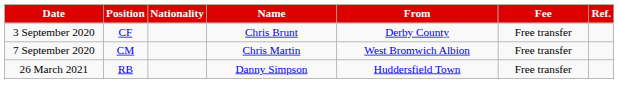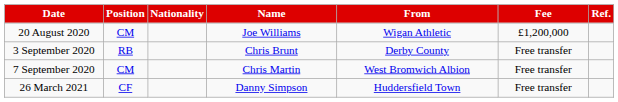 <table class="wikitable"  style="text-align:center; font-size:90%; ">
 <tr>
 <th style="background:#DD0000; color:#FFFFFF; width:120px;">Date</th>
 <th style="background:#DD0000; color:#FFFFFF; width:50px;">Position</th>
 <th style="background:#DD0000; color:#FFFFFF; width:50px;">Nationality</th>
 <th style="background:#DD0000; color:#FFFFFF; width:160px;">Name</th>
 <th style="background:#DD0000; color:#FFFFFF; width:200px;">From</th>
 <th style="background:#DD0000; color:#FFFFFF; width:110px;">Fee</th>
 <th style="background:#DD0000; color:#FFFFFF; width:25px;">Ref.</th>
 </tr>
 <tr>
+<td>20 August 2020</td>
+<td><a href='#'>CM</a></td>
+<td></td>
+<td><a href='#'>Joe Williams</a></td>
+<td> <a href='#'>Wigan Athletic</a></td>
+<td>£1,200,000</td>
+<td></td>
+</tr>
+<tr>
 <td>3 September 2020</td>
-<td><a href='#'>CF</a></td>
+<td><a href='#'>RB</a></td>
 <td></td>
 <td><a href='#'>Chris Brunt</a></td>
 <td> <a href='#'>Derby County</a></td>
 <td>Free transfer</td>
 <td></td>
 </tr>
 <tr>
 <td>7 September 2020</td>
 <td><a href='#'>CM</a></td>
 <td></td>
 <td><a href='#'>Chris Martin</a></td>
 <td> <a href='#'>West Bromwich Albion</a></td>
 <td>Free transfer</td>
 <td></td>
 </tr>
 <tr>
 <td>26 March 2021</td>
-<td><a href='#'>RB</a></td>
+<td><a href='#'>CF</a></td>
 <td></td>
 <td><a href='#'>Danny Simpson</a></td>
 <td> <a href='#'>Huddersfield Town</a></td>
 <td>Free transfer</td>
 <td></td>
 </tr>
 </table>
